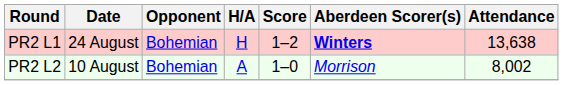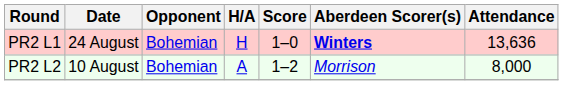 <table class="wikitable" style="text-align:center">
 <tr>
 <th>Round</th>
 <th>Date</th>
 <th>Opponent</th>
 <th>H/A</th>
 <th>Score</th>
 <th>Aberdeen Scorer(s)</th>
 <th>Attendance</th>
 </tr>
 <tr bgcolor=#FFCCCC>
 <td>PR2 L1</td>
 <td align=left>24 August</td>
 <td align=left> <a href='#'>Bohemian</a></td>
 <td><a href='#'>H</a></td>
-<td>1–2</td>
+<td>1–0</td>
 <td align=left><strong><a href='#'>Winters</a></strong></td>
-<td>13,638</td>
+<td>13,636</td>
 </tr>
 <tr bgcolor=#EEFFEE>
 <td>PR2 L2</td>
 <td align=left>10 August</td>
 <td align=left> <a href='#'>Bohemian</a></td>
 <td><a href='#'>A</a></td>
-<td>1–0</td>
+<td>1–2</td>
 <td align=left><em><a href='#'>Morrison</a></em></td>
-<td>8,002</td>
+<td>8,000</td>
 </tr>
 <tr>
 </tr>
 </table>
